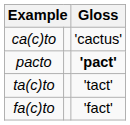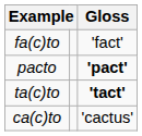 <table class="wikitable">
 <tr>
 <th colspan="2">Example</th>
 <th>Gloss</th>
 </tr>
 <tr style="text-align: center;">
-<td><em>ca(c)to</em></td>
+<td><em>fa(c)to</em></td>
 <td></td>
-<td>'cactus'</td>
+<td>'fact'</td>
 </tr>
 <tr style="text-align: center;">
 <td><em>pacto</em></td>
 <td></td>
 <td><strong>'pact'</strong></td>
 </tr>
 <tr style="text-align: center;">
 <td><em>ta(c)to</em></td>
 <td></td>
-<td>'tact'</td>
+<td><strong>'tact'</strong></td>
 </tr>
 <tr style="text-align: center;">
-<td><em>fa(c)to</em></td>
+<td><em>ca(c)to</em></td>
 <td></td>
-<td>'fact'</td>
+<td>'cactus'</td>
 </tr>
 </table>
